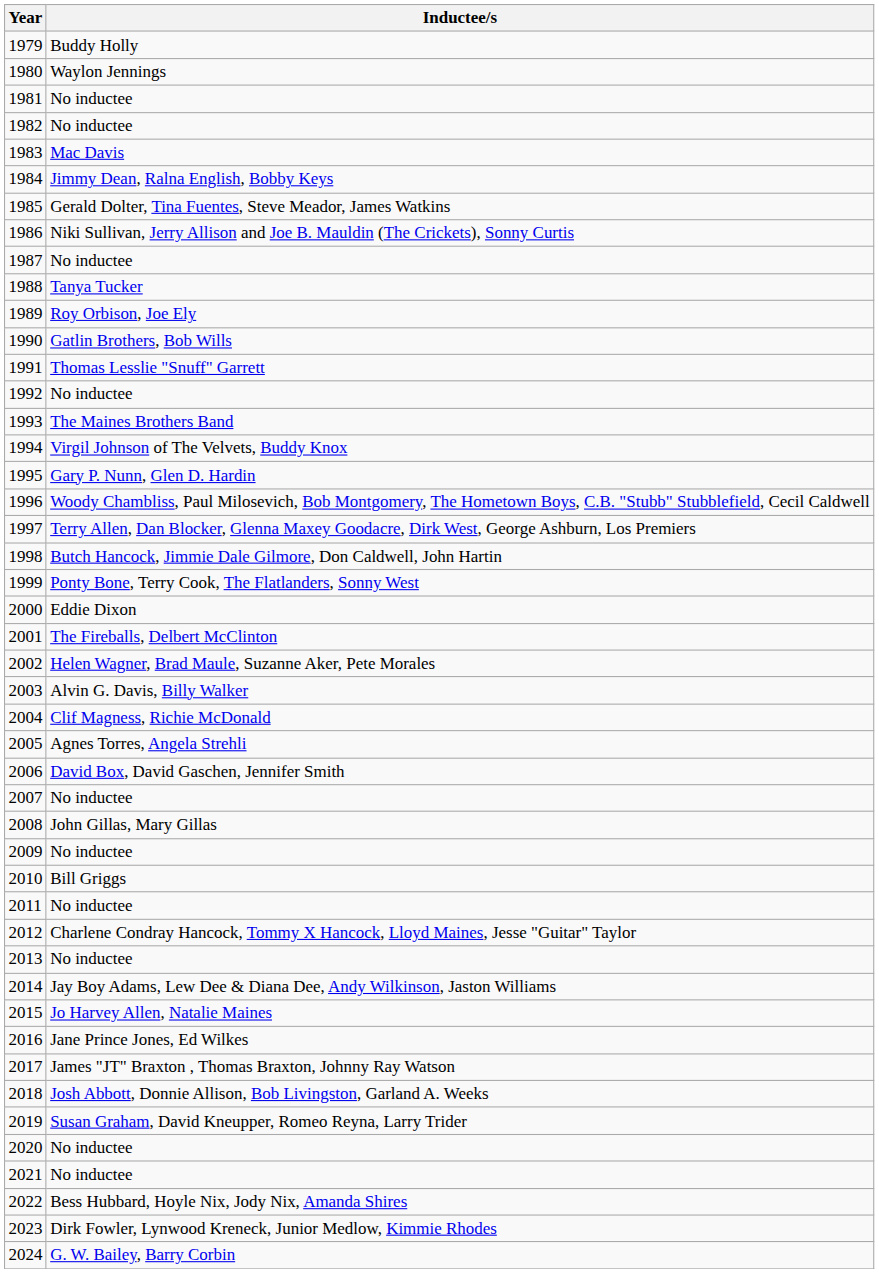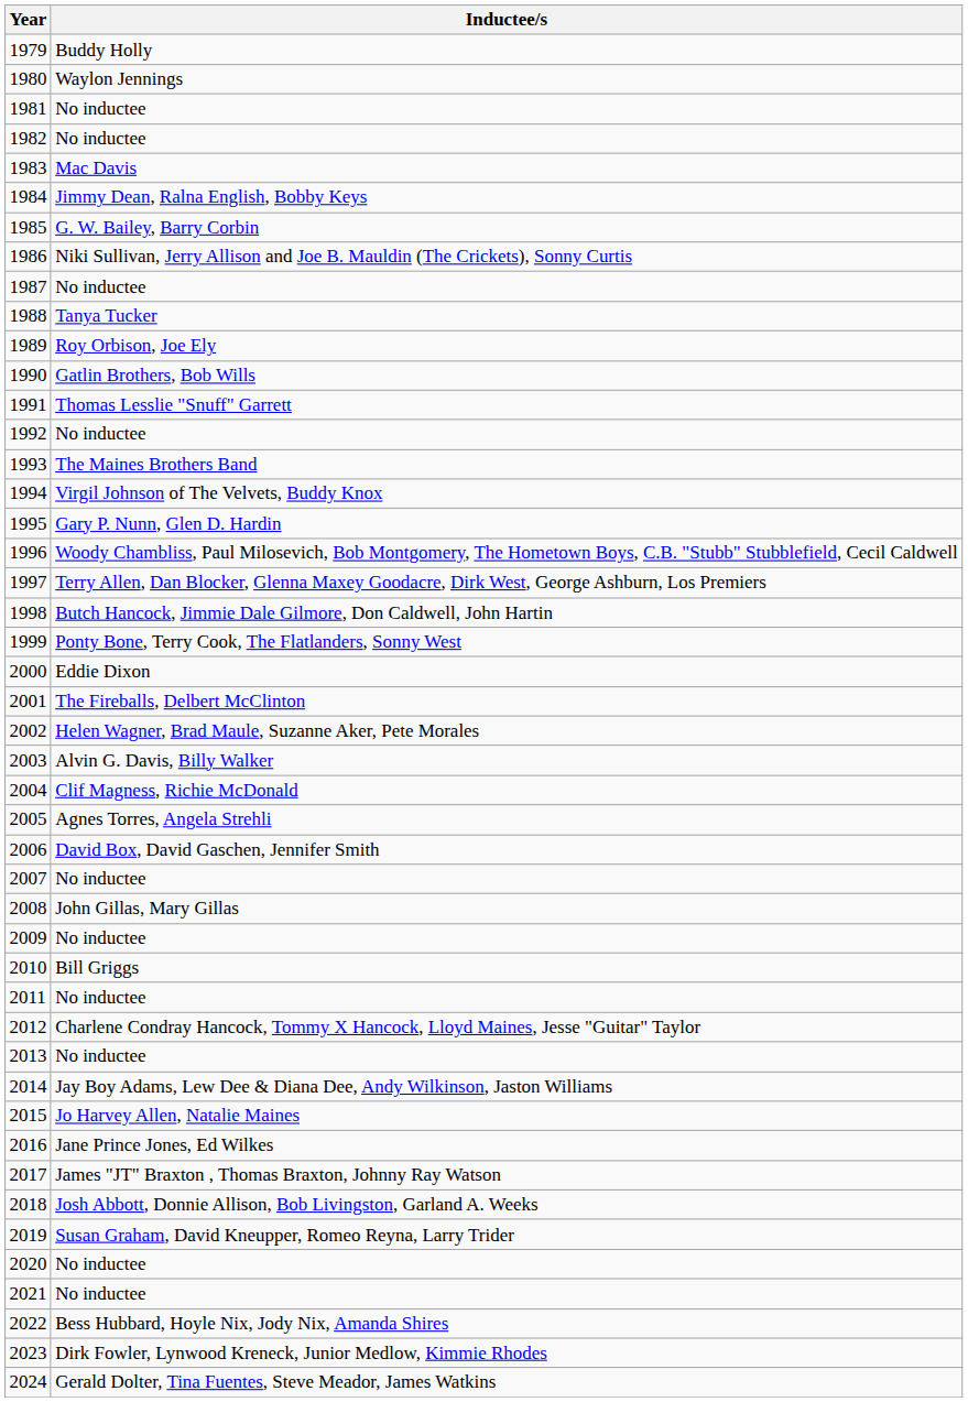 <table class=wikitable>
 <tr>
 <th>Year</th>
 <th>Inductee/s</th>
 </tr>
 <tr>
 <td>1979</td>
 <td>Buddy Holly</td>
 </tr>
 <tr>
 <td>1980</td>
 <td>Waylon Jennings</td>
 </tr>
 <tr>
 <td>1981</td>
 <td>No inductee</td>
 </tr>
 <tr>
 <td>1982</td>
 <td>No inductee</td>
 </tr>
 <tr>
 <td>1983</td>
 <td><a href='#'>Mac Davis</a></td>
 </tr>
 <tr>
 <td>1984</td>
 <td><a href='#'>Jimmy Dean</a>, <a href='#'>Ralna English</a>, <a href='#'>Bobby Keys</a></td>
 </tr>
 <tr>
 <td>1985</td>
-<td>Gerald Dolter, <a href='#'>Tina Fuentes</a>, Steve Meador, James Watkins</td>
+<td><a href='#'>G. W. Bailey</a>, <a href='#'>Barry Corbin</a></td>
 </tr>
 <tr>
 <td>1986</td>
 <td>Niki Sullivan, <a href='#'>Jerry Allison</a> and <a href='#'>Joe B. Mauldin</a> (<a href='#'>The Crickets</a>), <a href='#'>Sonny Curtis</a></td>
 </tr>
 <tr>
 <td>1987</td>
 <td>No inductee</td>
 </tr>
 <tr>
 <td>1988</td>
 <td><a href='#'>Tanya Tucker</a></td>
 </tr>
 <tr>
 <td>1989</td>
 <td><a href='#'>Roy Orbison</a>, <a href='#'>Joe Ely</a></td>
 </tr>
 <tr>
 <td>1990</td>
 <td><a href='#'>Gatlin Brothers</a>, <a href='#'>Bob Wills</a></td>
 </tr>
 <tr>
 <td>1991</td>
 <td><a href='#'>Thomas Lesslie "Snuff" Garrett</a></td>
 </tr>
 <tr>
 <td>1992</td>
 <td>No inductee</td>
 </tr>
 <tr>
 <td>1993</td>
 <td><a href='#'>The Maines Brothers Band</a></td>
 </tr>
 <tr>
 <td>1994</td>
 <td><a href='#'>Virgil Johnson</a> of The Velvets, <a href='#'>Buddy Knox</a></td>
 </tr>
 <tr>
 <td>1995</td>
 <td><a href='#'>Gary P. Nunn</a>, <a href='#'>Glen D. Hardin</a></td>
 </tr>
 <tr>
 <td>1996</td>
 <td><a href='#'>Woody Chambliss</a>, Paul Milosevich, <a href='#'>Bob Montgomery</a>, <a href='#'>The Hometown Boys</a>, <a href='#'>C.B. "Stubb" Stubblefield</a>, Cecil Caldwell</td>
 </tr>
 <tr>
 <td>1997</td>
 <td><a href='#'>Terry Allen</a>, <a href='#'>Dan Blocker</a>, <a href='#'>Glenna Maxey Goodacre</a>, <a href='#'>Dirk West</a>, George Ashburn, Los Premiers</td>
 </tr>
 <tr>
 <td>1998</td>
 <td><a href='#'>Butch Hancock</a>, <a href='#'>Jimmie Dale Gilmore</a>, Don Caldwell, John Hartin</td>
 </tr>
 <tr>
 <td>1999</td>
 <td><a href='#'>Ponty Bone</a>, Terry Cook, <a href='#'>The Flatlanders</a>, <a href='#'>Sonny West</a></td>
 </tr>
 <tr>
 <td>2000</td>
 <td>Eddie Dixon</td>
 </tr>
 <tr>
 <td>2001</td>
 <td><a href='#'>The Fireballs</a>, <a href='#'>Delbert McClinton</a></td>
 </tr>
 <tr>
 <td>2002</td>
 <td><a href='#'>Helen Wagner</a>, <a href='#'>Brad Maule</a>, Suzanne Aker, Pete Morales</td>
 </tr>
 <tr>
 <td>2003</td>
 <td>Alvin G. Davis, <a href='#'>Billy Walker</a></td>
 </tr>
 <tr>
 <td>2004</td>
 <td><a href='#'>Clif Magness</a>, <a href='#'>Richie McDonald</a></td>
 </tr>
 <tr>
 <td>2005</td>
 <td>Agnes Torres, <a href='#'>Angela Strehli</a></td>
 </tr>
 <tr>
 <td>2006</td>
 <td><a href='#'>David Box</a>, David Gaschen, Jennifer Smith</td>
 </tr>
 <tr>
 <td>2007</td>
 <td>No inductee</td>
 </tr>
 <tr>
 <td>2008</td>
 <td>John Gillas, Mary Gillas</td>
 </tr>
 <tr>
 <td>2009</td>
 <td>No inductee</td>
 </tr>
 <tr>
 <td>2010</td>
 <td>Bill Griggs</td>
 </tr>
 <tr>
 <td>2011</td>
 <td>No inductee</td>
 </tr>
 <tr>
 <td>2012</td>
 <td>Charlene Condray Hancock, <a href='#'>Tommy X Hancock</a>, <a href='#'>Lloyd Maines</a>, Jesse "Guitar" Taylor</td>
 </tr>
 <tr>
 <td>2013</td>
 <td>No inductee</td>
 </tr>
 <tr>
 <td>2014</td>
 <td>Jay Boy Adams, Lew Dee & Diana Dee, <a href='#'>Andy Wilkinson</a>, Jaston Williams</td>
 </tr>
 <tr>
 <td>2015</td>
 <td><a href='#'>Jo Harvey Allen</a>, <a href='#'>Natalie Maines</a></td>
 </tr>
 <tr>
 <td>2016</td>
 <td>Jane Prince Jones, Ed Wilkes</td>
 </tr>
 <tr>
 <td>2017</td>
 <td>James "JT" Braxton , Thomas Braxton, Johnny Ray Watson</td>
 </tr>
 <tr>
 <td>2018</td>
 <td><a href='#'>Josh Abbott</a>, Donnie Allison, <a href='#'>Bob Livingston</a>, Garland A. Weeks</td>
 </tr>
 <tr>
 <td>2019</td>
 <td><a href='#'>Susan Graham</a>, David Kneupper, Romeo Reyna, Larry Trider</td>
 </tr>
 <tr>
 <td>2020</td>
 <td>No inductee</td>
 </tr>
 <tr>
 <td>2021</td>
 <td>No inductee</td>
 </tr>
 <tr>
 <td>2022</td>
 <td>Bess Hubbard, Hoyle Nix, Jody Nix, <a href='#'>Amanda Shires</a></td>
 </tr>
 <tr>
 <td>2023</td>
 <td>Dirk Fowler, Lynwood Kreneck, Junior Medlow, <a href='#'>Kimmie Rhodes</a></td>
 </tr>
 <tr>
 <td>2024</td>
-<td><a href='#'>G. W. Bailey</a>, <a href='#'>Barry Corbin</a></td>
+<td>Gerald Dolter, <a href='#'>Tina Fuentes</a>, Steve Meador, James Watkins</td>
 </tr>
 <tr>
 </tr>
 </table>
